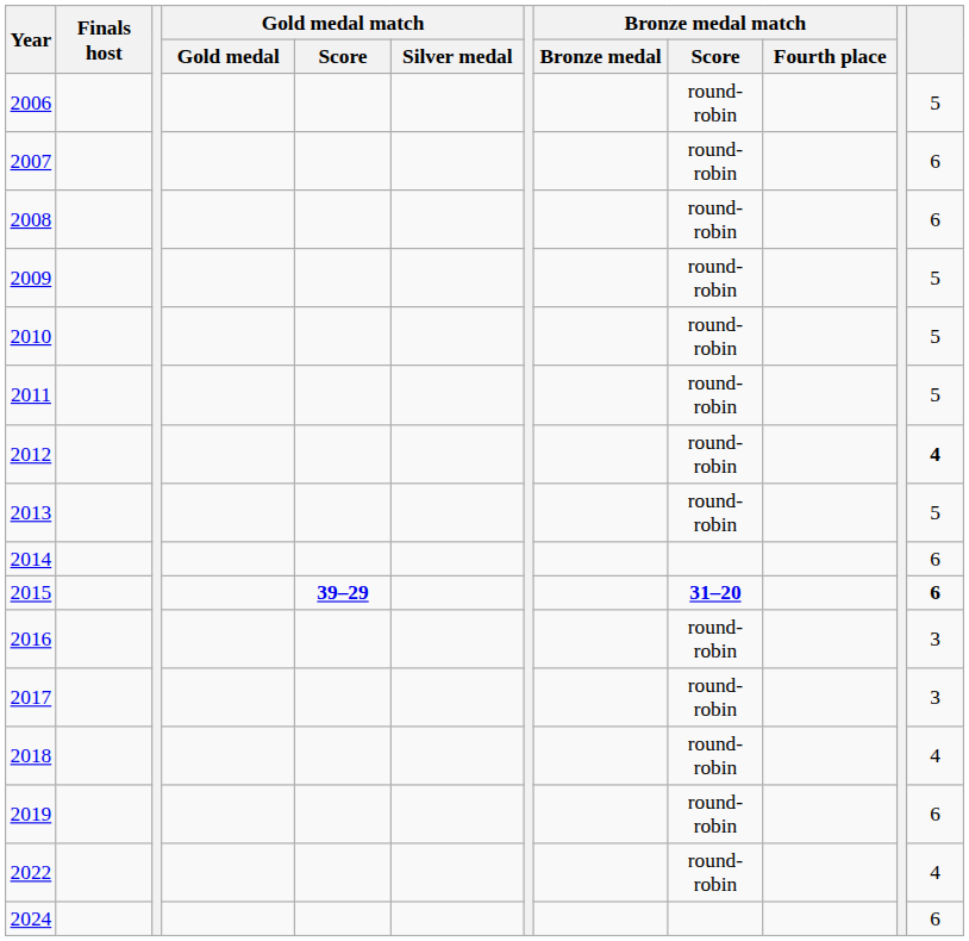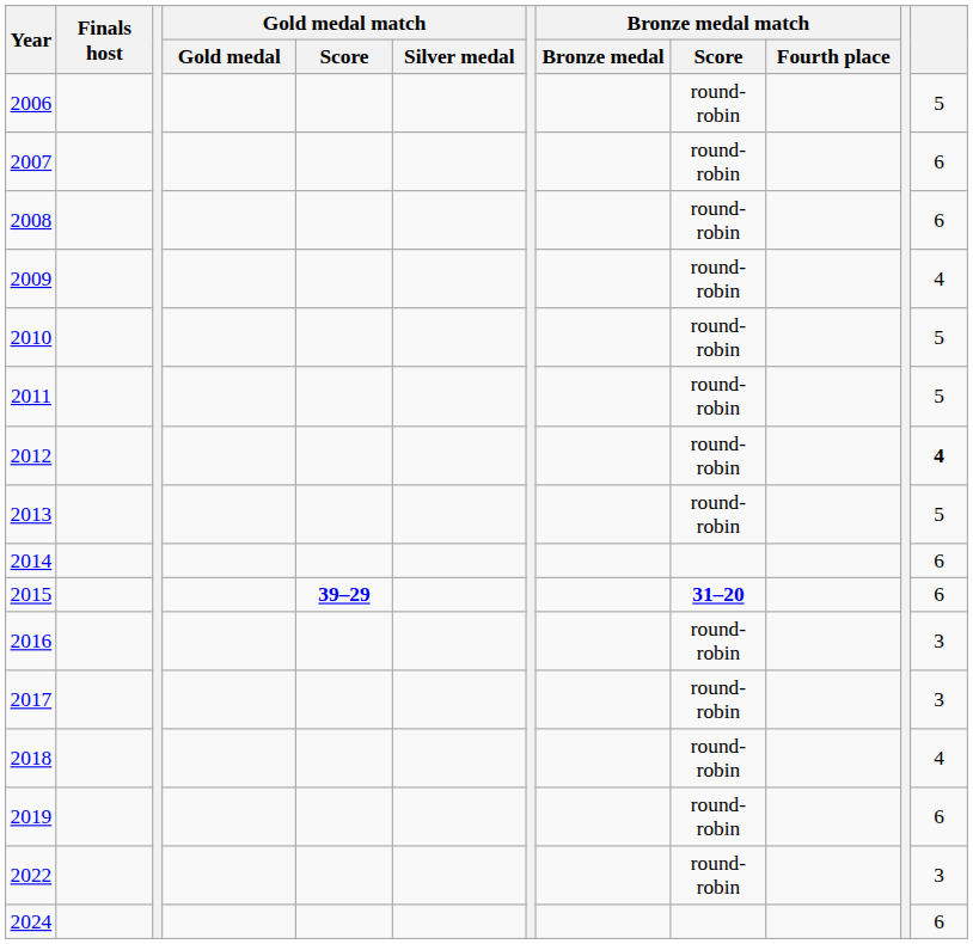 <table class="wikitable" style="text-align:center;width:80%; font-size:95%;">
 <tr>
 <th rowspan=2 width=5%>Year</th>
 <th rowspan=2 width=10%>Finals host</th>
 <th width=1% rowspan=18></th>
 <th colspan=3>Gold medal match</th>
 <th width=1% rowspan=18></th>
 <th colspan=3>Bronze medal match</th>
 <th width=1% rowspan=18></th>
 <th width=6% rowspan=2></th>
 </tr>
 <tr>
 <th width=14%>Gold medal</th>
 <th width=10%>Score</th>
 <th width=14%>Silver medal</th>
 <th width=14%>Bronze medal</th>
 <th width=10%>Score</th>
 <th width=14%>Fourth place</th>
 </tr>
 <tr>
 <td><a href='#'>2006</a></td>
 <td></td>
 <td><strong></strong></td>
 <td></td>
 <td></td>
 <td></td>
 <td>round-robin</td>
 <td></td>
 <td>5</td>
 </tr>
 <tr>
 <td><a href='#'>2007</a></td>
 <td></td>
 <td><strong></strong></td>
 <td></td>
 <td></td>
 <td></td>
 <td>round-robin</td>
 <td></td>
 <td>6</td>
 </tr>
 <tr>
 <td><a href='#'>2008</a></td>
 <td></td>
 <td><strong></strong></td>
 <td></td>
 <td></td>
 <td></td>
 <td>round-robin</td>
 <td></td>
 <td>6</td>
 </tr>
 <tr>
 <td><a href='#'>2009</a></td>
 <td></td>
 <td><strong></strong></td>
 <td></td>
 <td></td>
 <td></td>
 <td>round-robin</td>
 <td></td>
-<td>5</td>
+<td>4</td>
 </tr>
 <tr>
 <td><a href='#'>2010</a></td>
 <td></td>
 <td><strong></strong></td>
 <td></td>
 <td></td>
 <td></td>
 <td>round-robin</td>
 <td></td>
 <td>5</td>
 </tr>
 <tr>
 <td><a href='#'>2011</a></td>
 <td></td>
 <td><strong></strong></td>
 <td></td>
 <td></td>
 <td></td>
 <td>round-robin</td>
 <td></td>
 <td>5</td>
 </tr>
 <tr>
 <td><a href='#'>2012</a></td>
 <td></td>
 <td><strong></strong></td>
 <td></td>
 <td></td>
 <td></td>
 <td>round-robin</td>
 <td></td>
 <td><strong>4</strong></td>
 </tr>
 <tr>
 <td><a href='#'>2013</a></td>
 <td></td>
 <td><strong></strong></td>
 <td></td>
 <td></td>
 <td></td>
 <td>round-robin</td>
 <td></td>
 <td>5</td>
 </tr>
 <tr>
 <td><a href='#'>2014</a></td>
 <td></td>
 <td><strong></strong><br><strong></strong></td>
 <td></td>
 <td><br></td>
 <td><br></td>
 <td></td>
 <td></td>
 <td>6</td>
 </tr>
 <tr>
 <td><a href='#'>2015</a></td>
 <td align=left></td>
 <td><strong></strong></td>
 <td><strong><a href='#'>39–29</a></strong><br></td>
 <td></td>
 <td></td>
 <td><strong><a href='#'>31–20</a></strong><br></td>
 <td></td>
-<td><strong>6</strong></td>
+<td>6</td>
 </tr>
 <tr>
 <td><a href='#'>2016</a></td>
 <td></td>
 <td><strong></strong></td>
 <td></td>
 <td></td>
 <td></td>
 <td>round-robin</td>
 <td></td>
 <td>3</td>
 </tr>
 <tr>
 <td><a href='#'>2017</a></td>
 <td></td>
 <td><strong></strong></td>
 <td></td>
 <td></td>
 <td></td>
 <td>round-robin</td>
 <td></td>
 <td>3</td>
 </tr>
 <tr>
 <td><a href='#'>2018</a></td>
 <td></td>
 <td><strong></strong></td>
 <td></td>
 <td></td>
 <td></td>
 <td>round-robin</td>
 <td></td>
 <td>4</td>
 </tr>
 <tr>
 <td><a href='#'>2019</a></td>
 <td></td>
 <td><strong></strong></td>
 <td></td>
 <td></td>
 <td></td>
 <td>round-robin</td>
 <td></td>
 <td>6</td>
 </tr>
 <tr>
 <td><a href='#'>2022</a></td>
 <td></td>
 <td><strong></strong></td>
 <td></td>
 <td></td>
 <td></td>
 <td>round-robin</td>
 <td></td>
-<td>4</td>
+<td>3</td>
 </tr>
 <tr>
 <td><a href='#'>2024</a></td>
 <td align=left></td>
 <td><strong></strong></td>
 <td></td>
 <td></td>
 <td></td>
 <td></td>
 <td></td>
 <td>6</td>
 </tr>
 </table>
